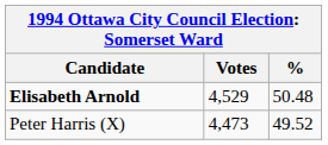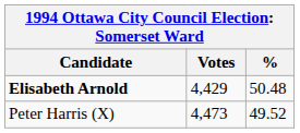 <table class="wikitable">
 <tr>
 <th colspan="3"><a href='#'>1994 Ottawa City Council Election</a>: <a href='#'>Somerset Ward</a></th>
 </tr>
 <tr>
 <th style="width: 170px">Candidate</th>
 <th style="width: 50px">Votes</th>
 <th style="width: 40px">%</th>
 </tr>
 <tr>
 <td><strong>Elisabeth Arnold</strong></td>
-<td>4,529</td>
+<td>4,429</td>
 <td>50.48</td>
 </tr>
 <tr>
 <td>Peter Harris (X)</td>
 <td>4,473</td>
 <td>49.52</td>
 </tr>
 </table>
